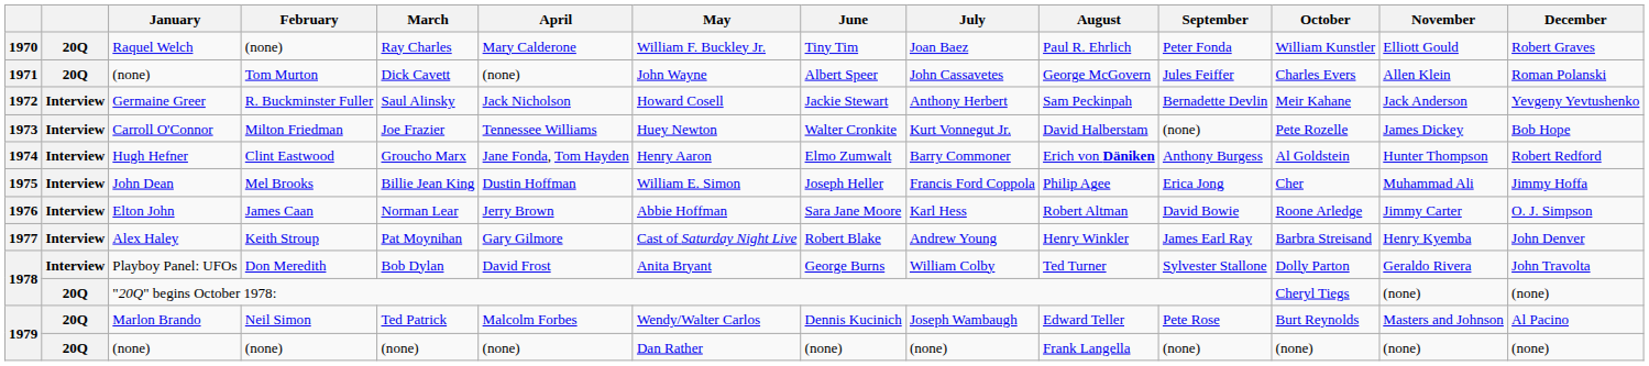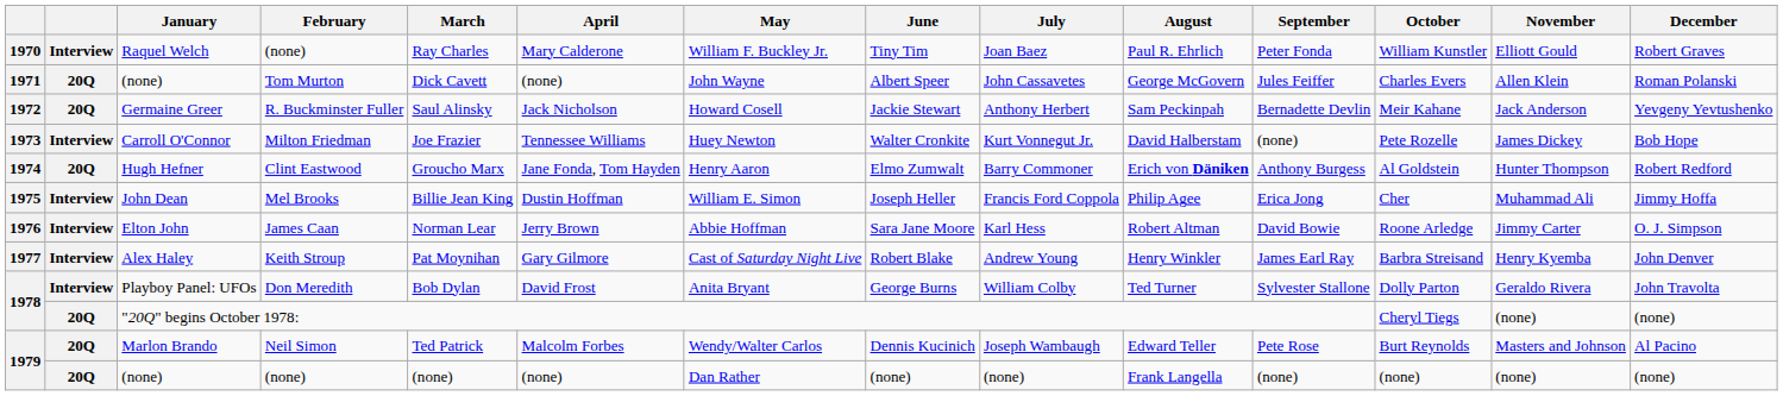 <table class="wikitable">
 <tr>
 <th></th>
 <th></th>
 <th><small>January</small></th>
 <th><small>February</small></th>
 <th><small>March</small></th>
 <th><small>April</small></th>
 <th><small>May</small></th>
 <th><small>June</small></th>
 <th><small>July</small></th>
 <th><small>August</small></th>
 <th><small>September</small></th>
 <th><small>October</small></th>
 <th><small>November</small></th>
 <th><small>December</small></th>
 </tr>
 <tr>
 <th><small>1970</small></th>
-<th><small>20Q</small></th>
+<th><small>Interview</small></th>
 <td><small><a href='#'>Raquel Welch</a></small></td>
 <td><small>(none)</small></td>
 <td><small><a href='#'>Ray Charles</a></small></td>
 <td><small><a href='#'>Mary Calderone</a></small></td>
 <td><small><a href='#'>William F. Buckley Jr.</a></small></td>
 <td><small><a href='#'>Tiny Tim</a></small></td>
 <td><small><a href='#'>Joan Baez</a></small></td>
 <td><small><a href='#'>Paul R. Ehrlich</a></small></td>
 <td><small><a href='#'>Peter Fonda</a></small></td>
 <td><small><a href='#'>William Kunstler</a></small></td>
 <td><small><a href='#'>Elliott Gould</a></small></td>
 <td><small><a href='#'>Robert Graves</a></small></td>
 </tr>
 <tr>
 <th><small>1971</small></th>
 <th><small>20Q</small></th>
 <td><small>(none)</small></td>
 <td><small><a href='#'>Tom Murton</a></small></td>
 <td><small><a href='#'>Dick Cavett</a></small></td>
 <td><small>(none)</small></td>
 <td><small><a href='#'>John Wayne</a></small></td>
 <td><small><a href='#'>Albert Speer</a></small></td>
 <td><small><a href='#'>John Cassavetes</a></small></td>
 <td><small><a href='#'>George McGovern</a></small></td>
 <td><small><a href='#'>Jules Feiffer</a></small></td>
 <td><small><a href='#'>Charles Evers</a></small></td>
 <td><small><a href='#'>Allen Klein</a></small></td>
 <td><small><a href='#'>Roman Polanski</a></small></td>
 </tr>
 <tr>
 <th><small>1972</small></th>
-<th><small>Interview</small></th>
+<th><small>20Q</small></th>
 <td><small><a href='#'>Germaine Greer</a></small></td>
 <td><small><a href='#'>R. Buckminster Fuller</a></small></td>
 <td><small><a href='#'>Saul Alinsky</a></small></td>
 <td><small><a href='#'>Jack Nicholson</a></small></td>
 <td><small><a href='#'>Howard Cosell</a></small></td>
 <td><small><a href='#'>Jackie Stewart</a></small></td>
 <td><small><a href='#'>Anthony Herbert</a></small></td>
 <td><small><a href='#'>Sam Peckinpah</a></small></td>
 <td><small><a href='#'>Bernadette Devlin</a></small></td>
 <td><small><a href='#'>Meir Kahane</a></small></td>
 <td><small><a href='#'>Jack Anderson</a></small></td>
 <td><small><a href='#'>Yevgeny Yevtushenko</a></small></td>
 </tr>
 <tr>
 <th><small>1973</small></th>
 <th><small>Interview</small></th>
 <td><small><a href='#'>Carroll O'Connor</a></small></td>
 <td><small><a href='#'>Milton Friedman</a></small></td>
 <td><small><a href='#'>Joe Frazier</a></small></td>
 <td><small><a href='#'>Tennessee Williams</a></small></td>
 <td><small><a href='#'>Huey Newton</a></small></td>
 <td><small><a href='#'>Walter Cronkite</a></small></td>
 <td><small><a href='#'>Kurt Vonnegut Jr.</a></small></td>
 <td><small><a href='#'>David Halberstam</a></small></td>
 <td><small>(none)</small></td>
 <td><small><a href='#'>Pete Rozelle</a></small></td>
 <td><small><a href='#'>James Dickey</a></small></td>
 <td><small><a href='#'>Bob Hope</a></small></td>
 </tr>
 <tr>
 <th><small>1974</small></th>
-<th><small>Interview</small></th>
+<th><small>20Q</small></th>
 <td><small><a href='#'>Hugh Hefner</a></small></td>
 <td><small><a href='#'>Clint Eastwood</a></small></td>
 <td><small><a href='#'>Groucho Marx</a></small></td>
 <td><small><a href='#'>Jane Fonda</a>, <a href='#'>Tom Hayden</a></small></td>
 <td><small><a href='#'>Henry Aaron</a></small></td>
 <td><small><a href='#'>Elmo Zumwalt</a></small></td>
 <td><small><a href='#'>Barry Commoner</a></small></td>
 <td><small><a href='#'>Erich von <strong>Däniken</strong></a></small></td>
 <td><small><a href='#'>Anthony Burgess</a></small></td>
 <td><small><a href='#'>Al Goldstein</a></small></td>
 <td><small><a href='#'>Hunter Thompson</a></small></td>
 <td><small><a href='#'>Robert Redford</a></small></td>
 </tr>
 <tr>
 <th><small>1975</small></th>
 <th><small>Interview</small></th>
 <td><small><a href='#'>John Dean</a></small></td>
 <td><small><a href='#'>Mel Brooks</a></small></td>
 <td><small><a href='#'>Billie Jean King</a></small></td>
 <td><small><a href='#'>Dustin Hoffman</a></small></td>
 <td><small><a href='#'>William E. Simon</a></small></td>
 <td><small><a href='#'>Joseph Heller</a></small></td>
 <td><small><a href='#'>Francis Ford Coppola</a></small></td>
 <td><small><a href='#'>Philip Agee</a></small></td>
 <td><small><a href='#'>Erica Jong</a></small></td>
 <td><small><a href='#'>Cher</a></small></td>
 <td><small><a href='#'>Muhammad Ali</a></small></td>
 <td><small><a href='#'>Jimmy Hoffa</a></small></td>
 </tr>
 <tr>
 <th><small>1976</small></th>
 <th><small>Interview</small></th>
 <td><small><a href='#'>Elton John</a></small></td>
 <td><small><a href='#'>James Caan</a></small></td>
 <td><small><a href='#'>Norman Lear</a></small></td>
 <td><small><a href='#'>Jerry Brown</a></small></td>
 <td><small><a href='#'>Abbie Hoffman</a></small></td>
 <td><small><a href='#'>Sara Jane Moore</a></small></td>
 <td><small><a href='#'>Karl Hess</a></small></td>
 <td><small><a href='#'>Robert Altman</a></small></td>
 <td><small><a href='#'>David Bowie</a></small></td>
 <td><small><a href='#'>Roone Arledge</a></small></td>
 <td><small><a href='#'>Jimmy Carter</a></small></td>
 <td><small><a href='#'>O. J. Simpson</a></small></td>
 </tr>
 <tr>
 <th><small>1977</small></th>
 <th><small>Interview</small></th>
 <td><small><a href='#'>Alex Haley</a></small></td>
 <td><small><a href='#'>Keith Stroup</a></small></td>
 <td><small><a href='#'>Pat Moynihan</a></small></td>
 <td><small><a href='#'>Gary Gilmore</a></small></td>
 <td><small><a href='#'>Cast of <em>Saturday Night Live</em></a></small></td>
 <td><small><a href='#'>Robert Blake</a></small></td>
 <td><small><a href='#'>Andrew Young</a></small></td>
 <td><small><a href='#'>Henry Winkler</a></small></td>
 <td><small><a href='#'>James Earl Ray</a></small></td>
 <td><small><a href='#'>Barbra Streisand</a></small></td>
 <td><small><a href='#'>Henry Kyemba</a></small></td>
 <td><small><a href='#'>John Denver</a></small></td>
 </tr>
 <tr>
 <th rowspan="2"><small>1978</small></th>
 <th><small>Interview</small></th>
 <td><small>Playboy Panel: UFOs</small></td>
 <td><small><a href='#'>Don Meredith</a></small></td>
 <td><small><a href='#'>Bob Dylan</a></small></td>
 <td><small><a href='#'>David Frost</a></small></td>
 <td><small><a href='#'>Anita Bryant</a></small></td>
 <td><small><a href='#'>George Burns</a></small></td>
 <td><small><a href='#'>William Colby</a></small></td>
 <td><small><a href='#'>Ted Turner</a></small></td>
 <td><small><a href='#'>Sylvester Stallone</a></small></td>
 <td><small><a href='#'>Dolly Parton</a></small></td>
 <td><small><a href='#'>Geraldo Rivera</a></small></td>
 <td><small><a href='#'>John Travolta</a></small></td>
 </tr>
 <tr>
 <th><small>20Q</small></th>
 <td colspan="9"><small>"<em>20Q</em>" begins October 1978:</small></td>
 <td><small><a href='#'>Cheryl Tiegs</a></small></td>
 <td><small>(none)</small></td>
 <td><small>(none)</small></td>
 </tr>
 <tr>
 <th rowspan="2"><small>1979</small></th>
 <th><small>20Q</small></th>
 <td><small><a href='#'>Marlon Brando</a></small></td>
 <td><small><a href='#'>Neil Simon</a></small></td>
 <td><small><a href='#'>Ted Patrick</a></small></td>
 <td><small><a href='#'>Malcolm Forbes</a></small></td>
 <td><small><a href='#'>Wendy/Walter Carlos</a></small></td>
 <td><small><a href='#'>Dennis Kucinich</a></small></td>
 <td><small><a href='#'>Joseph Wambaugh</a></small></td>
 <td><small><a href='#'>Edward Teller</a></small></td>
 <td><small><a href='#'>Pete Rose</a></small></td>
 <td><small><a href='#'>Burt Reynolds</a></small></td>
 <td><small><a href='#'>Masters and Johnson</a></small></td>
 <td><small><a href='#'>Al Pacino</a></small></td>
 </tr>
 <tr>
 <th><small>20Q</small></th>
 <td><small>(none)</small></td>
 <td><small>(none)</small></td>
 <td><small>(none)</small></td>
 <td><small>(none)</small></td>
 <td><small><a href='#'>Dan Rather</a></small></td>
 <td><small>(none)</small></td>
 <td><small>(none)</small></td>
 <td><small><a href='#'>Frank Langella</a></small></td>
 <td><small>(none)</small></td>
 <td><small>(none)</small></td>
 <td><small>(none)</small></td>
 <td><small>(none)</small></td>
 </tr>
 </table>
